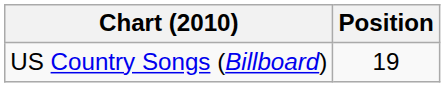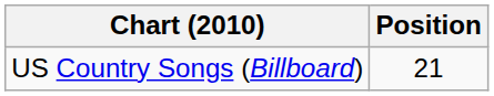 <table class="wikitable sortable">
 <tr>
 <th scope="col">Chart (2010)</th>
 <th scope="col">Position</th>
 </tr>
 <tr>
 <td>US <a href='#'>Country Songs</a> (<em><a href='#'>Billboard</a></em>)</td>
-<td align="center">19</td>
+<td align="center">21</td>
 </tr>
 </table>
